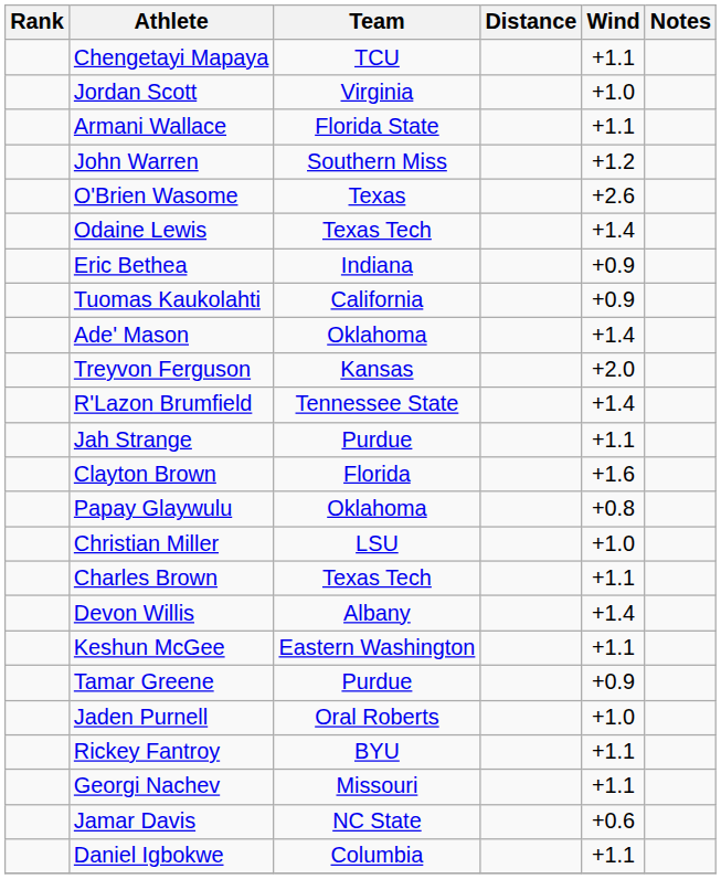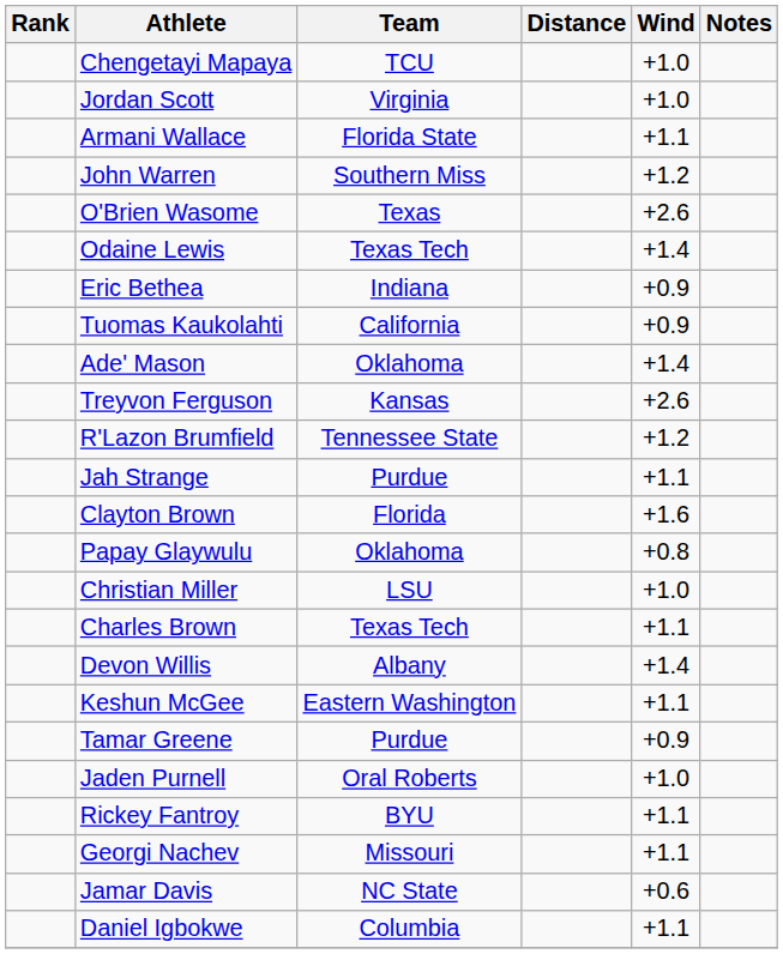 <table class="wikitable sortable" style="text-align:center">
 <tr>
 <th>Rank</th>
 <th>Athlete</th>
 <th>Team</th>
 <th>Distance</th>
 <th>Wind</th>
 <th>Notes</th>
 </tr>
 <tr>
 <td></td>
 <td align=left> <a href='#'>Chengetayi Mapaya</a></td>
 <td><a href='#'>TCU</a></td>
 <td></td>
-<td>+1.1</td>
+<td>+1.0</td>
 <td></td>
 </tr>
 <tr>
 <td></td>
 <td align=left> <a href='#'>Jordan Scott</a></td>
 <td><a href='#'>Virginia</a></td>
 <td></td>
 <td>+1.0</td>
 <td></td>
 </tr>
 <tr>
 <td></td>
 <td align=left> <a href='#'>Armani Wallace</a></td>
 <td><a href='#'>Florida State</a></td>
 <td></td>
 <td>+1.1</td>
 <td></td>
 </tr>
 <tr>
 <td></td>
 <td align=left> <a href='#'>John Warren</a></td>
 <td><a href='#'>Southern Miss</a></td>
 <td></td>
 <td>+1.2</td>
 <td></td>
 </tr>
 <tr>
 <td></td>
 <td align=left> <a href='#'>O'Brien Wasome</a></td>
 <td><a href='#'>Texas</a></td>
 <td></td>
 <td>+2.6</td>
 <td></td>
 </tr>
 <tr>
 <td></td>
 <td align=left> <a href='#'>Odaine Lewis</a></td>
 <td><a href='#'>Texas Tech</a></td>
 <td></td>
 <td>+1.4</td>
 <td></td>
 </tr>
 <tr>
 <td></td>
 <td align=left> <a href='#'>Eric Bethea</a></td>
 <td><a href='#'>Indiana</a></td>
 <td></td>
 <td>+0.9</td>
 <td></td>
 </tr>
 <tr>
 <td></td>
 <td align=left> <a href='#'>Tuomas Kaukolahti</a></td>
 <td><a href='#'>California</a></td>
 <td></td>
 <td>+0.9</td>
 <td></td>
 </tr>
 <tr>
 <td></td>
 <td align=left> <a href='#'>Ade' Mason</a></td>
 <td><a href='#'>Oklahoma</a></td>
 <td></td>
 <td>+1.4</td>
 <td></td>
 </tr>
 <tr>
 <td></td>
 <td align=left> <a href='#'>Treyvon Ferguson</a></td>
 <td><a href='#'>Kansas</a></td>
 <td></td>
-<td>+2.0</td>
+<td>+2.6</td>
 <td></td>
 </tr>
 <tr>
 <td></td>
 <td align=left> <a href='#'>R'Lazon Brumfield</a></td>
 <td><a href='#'>Tennessee State</a></td>
 <td></td>
-<td>+1.4</td>
+<td>+1.2</td>
 <td></td>
 </tr>
 <tr>
 <td></td>
 <td align=left> <a href='#'>Jah Strange</a></td>
 <td><a href='#'>Purdue</a></td>
 <td></td>
 <td>+1.1</td>
 <td></td>
 </tr>
 <tr>
 <td></td>
 <td align=left> <a href='#'>Clayton Brown</a></td>
 <td><a href='#'>Florida</a></td>
 <td></td>
 <td>+1.6</td>
 <td></td>
 </tr>
 <tr>
 <td></td>
 <td align=left> <a href='#'>Papay Glaywulu</a></td>
 <td><a href='#'>Oklahoma</a></td>
 <td></td>
 <td>+0.8</td>
 <td></td>
 </tr>
 <tr>
 <td></td>
 <td align=left> <a href='#'>Christian Miller</a></td>
 <td><a href='#'>LSU</a></td>
 <td></td>
 <td>+1.0</td>
 <td></td>
 </tr>
 <tr>
 <td></td>
 <td align=left> <a href='#'>Charles Brown</a></td>
 <td><a href='#'>Texas Tech</a></td>
 <td></td>
 <td>+1.1</td>
 <td></td>
 </tr>
 <tr>
 <td></td>
 <td align=left> <a href='#'>Devon Willis</a></td>
 <td><a href='#'>Albany</a></td>
 <td></td>
 <td>+1.4</td>
 <td></td>
 </tr>
 <tr>
 <td></td>
 <td align=left> <a href='#'>Keshun McGee</a></td>
 <td><a href='#'>Eastern Washington</a></td>
 <td></td>
 <td>+1.1</td>
 <td></td>
 </tr>
 <tr>
 <td></td>
 <td align=left> <a href='#'>Tamar Greene</a></td>
 <td><a href='#'>Purdue</a></td>
 <td></td>
 <td>+0.9</td>
 <td></td>
 </tr>
 <tr>
 <td></td>
 <td align=left> <a href='#'>Jaden Purnell</a></td>
 <td><a href='#'>Oral Roberts</a></td>
 <td></td>
 <td>+1.0</td>
 <td></td>
 </tr>
 <tr>
 <td></td>
 <td align=left> <a href='#'>Rickey Fantroy</a></td>
 <td><a href='#'>BYU</a></td>
 <td></td>
 <td>+1.1</td>
 <td></td>
 </tr>
 <tr>
 <td></td>
 <td align=left> <a href='#'>Georgi Nachev</a></td>
 <td><a href='#'>Missouri</a></td>
 <td></td>
 <td>+1.1</td>
 <td></td>
 </tr>
 <tr>
 <td></td>
 <td align=left> <a href='#'>Jamar Davis</a></td>
 <td><a href='#'>NC State</a></td>
 <td></td>
 <td>+0.6</td>
 <td></td>
 </tr>
 <tr>
 <td></td>
 <td align=left> <a href='#'>Daniel Igbokwe</a></td>
 <td><a href='#'>Columbia</a></td>
 <td></td>
 <td>+1.1</td>
 <td></td>
 </tr>
 <tr>
 </tr>
 </table>
